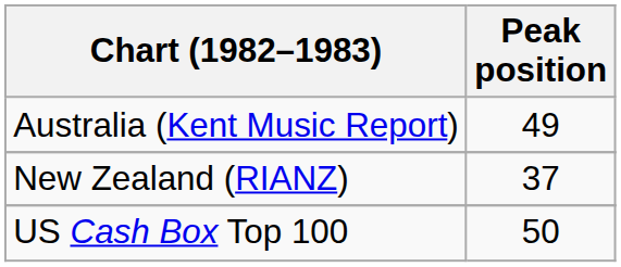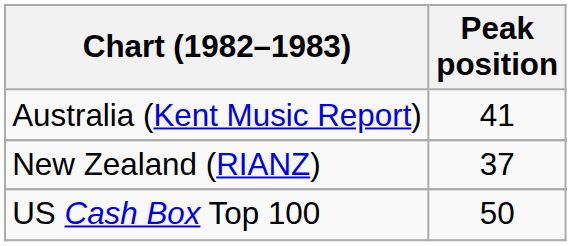 <table class="wikitable sortable">
 <tr>
 <th>Chart (1982–1983)</th>
 <th>Peak<br>position</th>
 </tr>
 <tr>
 <td>Australia (<a href='#'>Kent Music Report</a>)</td>
-<td style="text-align:center;">49</td>
+<td style="text-align:center;">41</td>
 </tr>
 <tr>
 </tr>
 <tr>
 <td>New Zealand (<a href='#'>RIANZ</a>)</td>
 <td style="text-align:center;">37</td>
 </tr>
 <tr>
 </tr>
 <tr>
 </tr>
 <tr>
 </tr>
 <tr>
 <td>US <a href='#'><em>Cash Box</em></a> Top 100</td>
 <td style="text-align:center;">50</td>
 </tr>
 </table>
